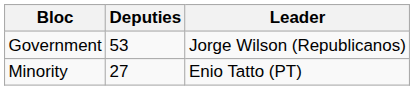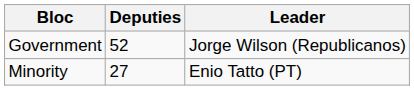 <table class="wikitable">
 <tr>
 <th>Bloc</th>
 <th>Deputies</th>
 <th>Leader</th>
 </tr>
 <tr>
 <td>Government</td>
-<td>53</td>
+<td>52</td>
 <td>Jorge Wilson (Republicanos)</td>
 </tr>
 <tr>
 <td>Minority</td>
 <td>27</td>
 <td>Enio Tatto (PT)</td>
 </tr>
 </table>
